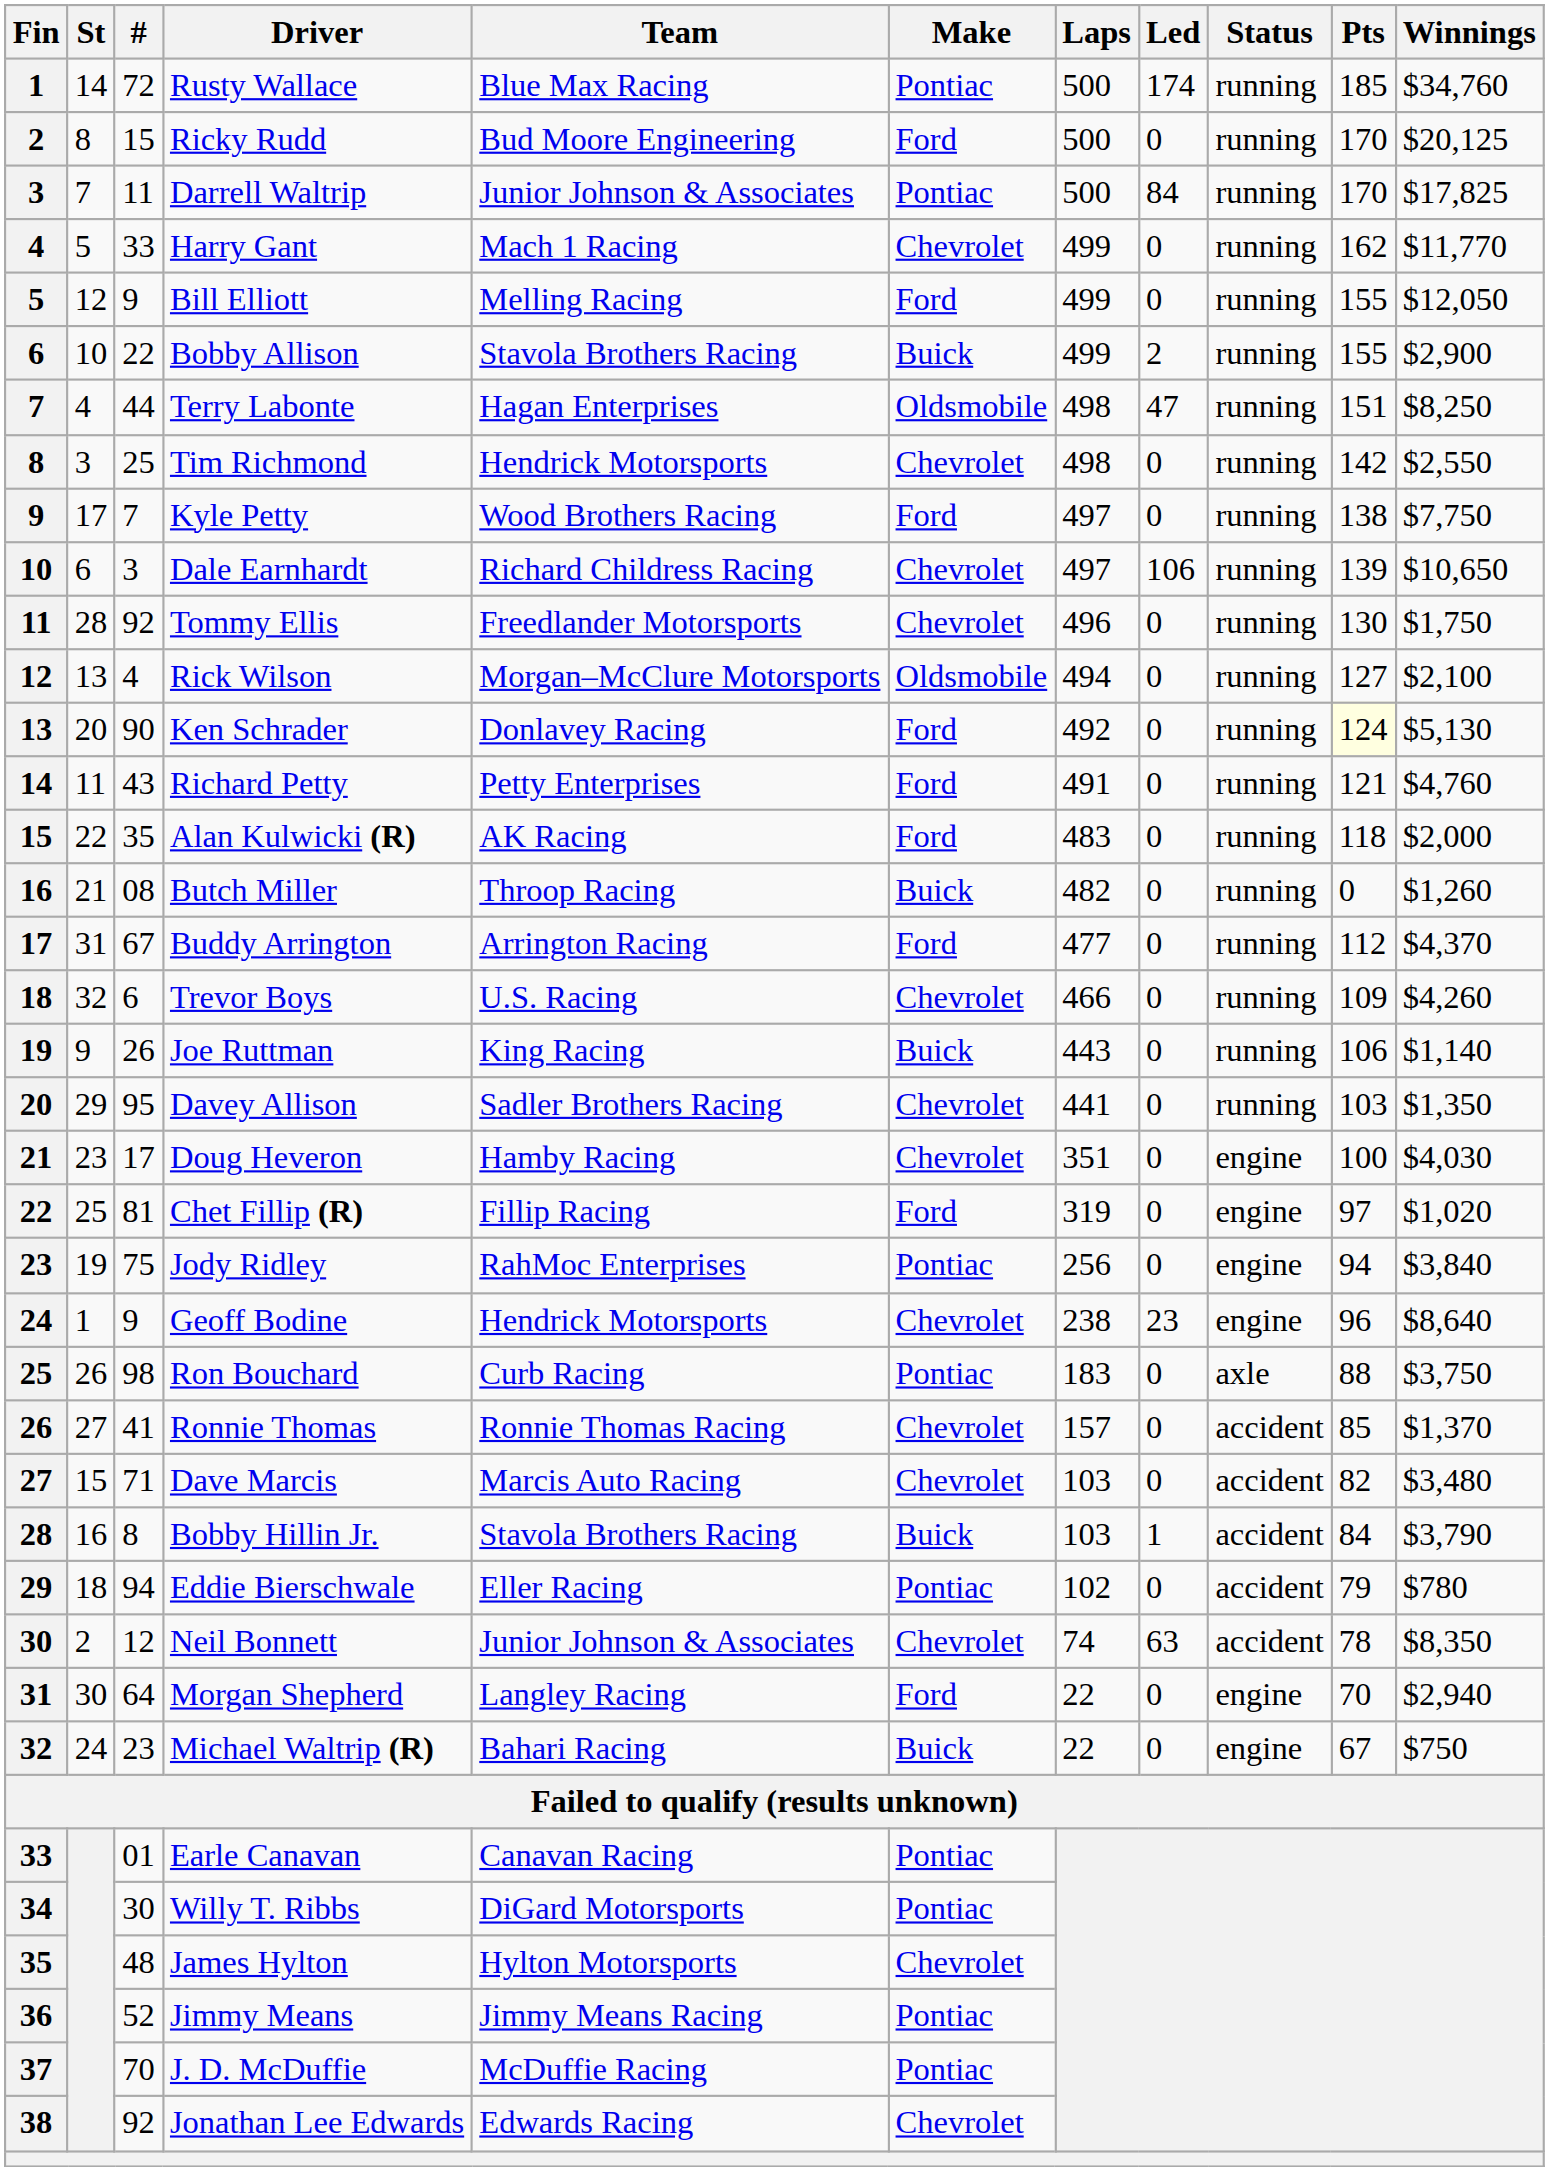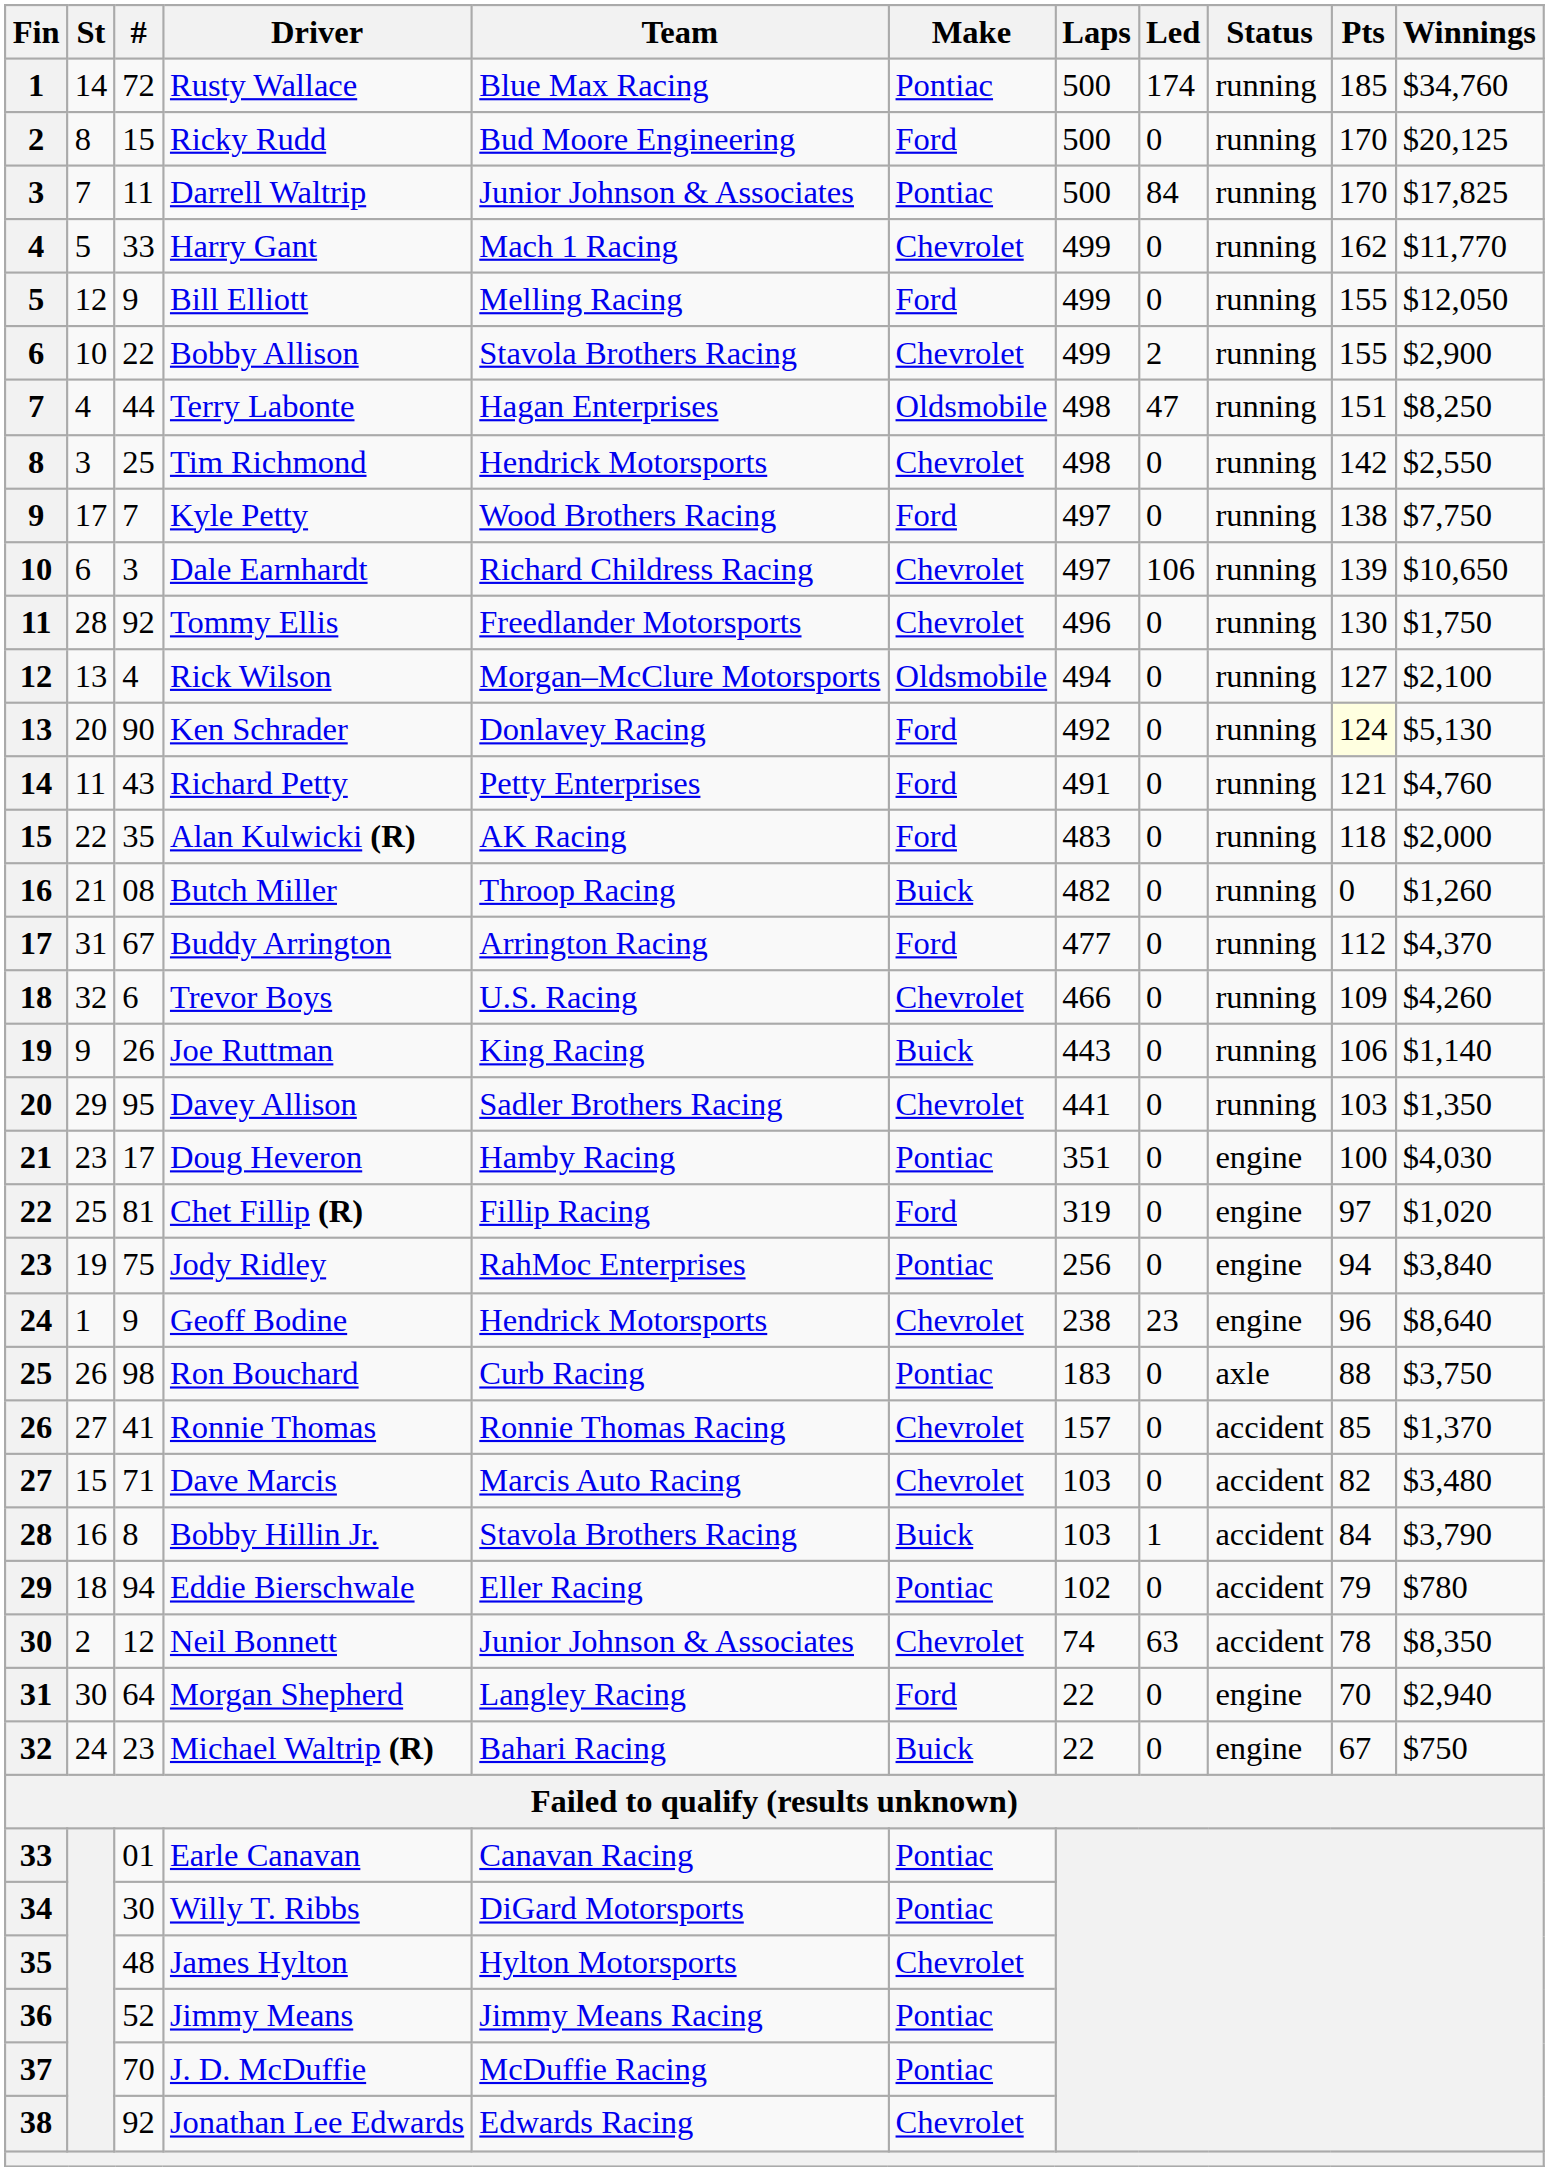 <table class="wikitable" style="font-size:95%">
 <tr>
 <th>Fin</th>
 <th>St</th>
 <th>#</th>
 <th>Driver</th>
 <th>Team</th>
 <th>Make</th>
 <th>Laps</th>
 <th>Led</th>
 <th>Status</th>
 <th>Pts</th>
 <th>Winnings</th>
 </tr>
 <tr>
 <th>1</th>
 <td>14</td>
 <td>72</td>
 <td><a href='#'>Rusty Wallace</a></td>
 <td><a href='#'>Blue Max Racing</a></td>
 <td><a href='#'>Pontiac</a></td>
 <td>500</td>
 <td>174</td>
 <td>running</td>
 <td>185</td>
 <td>$34,760</td>
 </tr>
 <tr>
 <th>2</th>
 <td>8</td>
 <td>15</td>
 <td><a href='#'>Ricky Rudd</a></td>
 <td><a href='#'>Bud Moore Engineering</a></td>
 <td><a href='#'>Ford</a></td>
 <td>500</td>
 <td>0</td>
 <td>running</td>
 <td>170</td>
 <td>$20,125</td>
 </tr>
 <tr>
 <th>3</th>
 <td>7</td>
 <td>11</td>
 <td><a href='#'>Darrell Waltrip</a></td>
 <td><a href='#'>Junior Johnson & Associates</a></td>
 <td><a href='#'>Pontiac</a></td>
 <td>500</td>
 <td>84</td>
 <td>running</td>
 <td>170</td>
 <td>$17,825</td>
 </tr>
 <tr>
 <th>4</th>
 <td>5</td>
 <td>33</td>
 <td><a href='#'>Harry Gant</a></td>
 <td><a href='#'>Mach 1 Racing</a></td>
 <td><a href='#'>Chevrolet</a></td>
 <td>499</td>
 <td>0</td>
 <td>running</td>
 <td>162</td>
 <td>$11,770</td>
 </tr>
 <tr>
 <th>5</th>
 <td>12</td>
 <td>9</td>
 <td><a href='#'>Bill Elliott</a></td>
 <td><a href='#'>Melling Racing</a></td>
 <td><a href='#'>Ford</a></td>
 <td>499</td>
 <td>0</td>
 <td>running</td>
 <td>155</td>
 <td>$12,050</td>
 </tr>
 <tr>
 <th>6</th>
 <td>10</td>
 <td>22</td>
 <td><a href='#'>Bobby Allison</a></td>
 <td><a href='#'>Stavola Brothers Racing</a></td>
-<td><a href='#'>Buick</a></td>
+<td><a href='#'>Chevrolet</a></td>
 <td>499</td>
 <td>2</td>
 <td>running</td>
 <td>155</td>
 <td>$2,900</td>
 </tr>
 <tr>
 <th>7</th>
 <td>4</td>
 <td>44</td>
 <td><a href='#'>Terry Labonte</a></td>
 <td><a href='#'>Hagan Enterprises</a></td>
 <td><a href='#'>Oldsmobile</a></td>
 <td>498</td>
 <td>47</td>
 <td>running</td>
 <td>151</td>
 <td>$8,250</td>
 </tr>
 <tr>
 <th>8</th>
 <td>3</td>
 <td>25</td>
 <td><a href='#'>Tim Richmond</a></td>
 <td><a href='#'>Hendrick Motorsports</a></td>
 <td><a href='#'>Chevrolet</a></td>
 <td>498</td>
 <td>0</td>
 <td>running</td>
 <td>142</td>
 <td>$2,550</td>
 </tr>
 <tr>
 <th>9</th>
 <td>17</td>
 <td>7</td>
 <td><a href='#'>Kyle Petty</a></td>
 <td><a href='#'>Wood Brothers Racing</a></td>
 <td><a href='#'>Ford</a></td>
 <td>497</td>
 <td>0</td>
 <td>running</td>
 <td>138</td>
 <td>$7,750</td>
 </tr>
 <tr>
 <th>10</th>
 <td>6</td>
 <td>3</td>
 <td><a href='#'>Dale Earnhardt</a></td>
 <td><a href='#'>Richard Childress Racing</a></td>
 <td><a href='#'>Chevrolet</a></td>
 <td>497</td>
 <td>106</td>
 <td>running</td>
 <td>139</td>
 <td>$10,650</td>
 </tr>
 <tr>
 <th>11</th>
 <td>28</td>
 <td>92</td>
 <td><a href='#'>Tommy Ellis</a></td>
 <td><a href='#'>Freedlander Motorsports</a></td>
 <td><a href='#'>Chevrolet</a></td>
 <td>496</td>
 <td>0</td>
 <td>running</td>
 <td>130</td>
 <td>$1,750</td>
 </tr>
 <tr>
 <th>12</th>
 <td>13</td>
 <td>4</td>
 <td><a href='#'>Rick Wilson</a></td>
 <td><a href='#'>Morgan–McClure Motorsports</a></td>
 <td><a href='#'>Oldsmobile</a></td>
 <td>494</td>
 <td>0</td>
 <td>running</td>
 <td>127</td>
 <td>$2,100</td>
 </tr>
 <tr>
 <th>13</th>
 <td>20</td>
 <td>90</td>
 <td><a href='#'>Ken Schrader</a></td>
 <td><a href='#'>Donlavey Racing</a></td>
 <td><a href='#'>Ford</a></td>
 <td>492</td>
 <td>0</td>
 <td>running</td>
 <td style="background: lightyellow;">124</td>
 <td>$5,130</td>
 </tr>
 <tr>
 <th>14</th>
 <td>11</td>
 <td>43</td>
 <td><a href='#'>Richard Petty</a></td>
 <td><a href='#'>Petty Enterprises</a></td>
 <td><a href='#'>Ford</a></td>
 <td>491</td>
 <td>0</td>
 <td>running</td>
 <td>121</td>
 <td>$4,760</td>
 </tr>
 <tr>
 <th>15</th>
 <td>22</td>
 <td>35</td>
 <td><a href='#'>Alan Kulwicki</a> <strong>(R)</strong></td>
 <td><a href='#'>AK Racing</a></td>
 <td><a href='#'>Ford</a></td>
 <td>483</td>
 <td>0</td>
 <td>running</td>
 <td>118</td>
 <td>$2,000</td>
 </tr>
 <tr>
 <th>16</th>
 <td>21</td>
 <td>08</td>
 <td><a href='#'>Butch Miller</a></td>
 <td><a href='#'>Throop Racing</a></td>
 <td><a href='#'>Buick</a></td>
 <td>482</td>
 <td>0</td>
 <td>running</td>
 <td>0</td>
 <td>$1,260</td>
 </tr>
 <tr>
 <th>17</th>
 <td>31</td>
 <td>67</td>
 <td><a href='#'>Buddy Arrington</a></td>
 <td><a href='#'>Arrington Racing</a></td>
 <td><a href='#'>Ford</a></td>
 <td>477</td>
 <td>0</td>
 <td>running</td>
 <td>112</td>
 <td>$4,370</td>
 </tr>
 <tr>
 <th>18</th>
 <td>32</td>
 <td>6</td>
 <td><a href='#'>Trevor Boys</a></td>
 <td><a href='#'>U.S. Racing</a></td>
 <td><a href='#'>Chevrolet</a></td>
 <td>466</td>
 <td>0</td>
 <td>running</td>
 <td>109</td>
 <td>$4,260</td>
 </tr>
 <tr>
 <th>19</th>
 <td>9</td>
 <td>26</td>
 <td><a href='#'>Joe Ruttman</a></td>
 <td><a href='#'>King Racing</a></td>
 <td><a href='#'>Buick</a></td>
 <td>443</td>
 <td>0</td>
 <td>running</td>
 <td>106</td>
 <td>$1,140</td>
 </tr>
 <tr>
 <th>20</th>
 <td>29</td>
 <td>95</td>
 <td><a href='#'>Davey Allison</a></td>
 <td><a href='#'>Sadler Brothers Racing</a></td>
 <td><a href='#'>Chevrolet</a></td>
 <td>441</td>
 <td>0</td>
 <td>running</td>
 <td>103</td>
 <td>$1,350</td>
 </tr>
 <tr>
 <th>21</th>
 <td>23</td>
 <td>17</td>
 <td><a href='#'>Doug Heveron</a></td>
 <td><a href='#'>Hamby Racing</a></td>
-<td><a href='#'>Chevrolet</a></td>
+<td><a href='#'>Pontiac</a></td>
 <td>351</td>
 <td>0</td>
 <td>engine</td>
 <td>100</td>
 <td>$4,030</td>
 </tr>
 <tr>
 <th>22</th>
 <td>25</td>
 <td>81</td>
 <td><a href='#'>Chet Fillip</a> <strong>(R)</strong></td>
 <td><a href='#'>Fillip Racing</a></td>
 <td><a href='#'>Ford</a></td>
 <td>319</td>
 <td>0</td>
 <td>engine</td>
 <td>97</td>
 <td>$1,020</td>
 </tr>
 <tr>
 <th>23</th>
 <td>19</td>
 <td>75</td>
 <td><a href='#'>Jody Ridley</a></td>
 <td><a href='#'>RahMoc Enterprises</a></td>
 <td><a href='#'>Pontiac</a></td>
 <td>256</td>
 <td>0</td>
 <td>engine</td>
 <td>94</td>
 <td>$3,840</td>
 </tr>
 <tr>
 <th>24</th>
 <td>1</td>
 <td>9</td>
 <td><a href='#'>Geoff Bodine</a></td>
 <td><a href='#'>Hendrick Motorsports</a></td>
 <td><a href='#'>Chevrolet</a></td>
 <td>238</td>
 <td>23</td>
 <td>engine</td>
 <td>96</td>
 <td>$8,640</td>
 </tr>
 <tr>
 <th>25</th>
 <td>26</td>
 <td>98</td>
 <td><a href='#'>Ron Bouchard</a></td>
 <td><a href='#'>Curb Racing</a></td>
 <td><a href='#'>Pontiac</a></td>
 <td>183</td>
 <td>0</td>
 <td>axle</td>
 <td>88</td>
 <td>$3,750</td>
 </tr>
 <tr>
 <th>26</th>
 <td>27</td>
 <td>41</td>
 <td><a href='#'>Ronnie Thomas</a></td>
 <td><a href='#'>Ronnie Thomas Racing</a></td>
 <td><a href='#'>Chevrolet</a></td>
 <td>157</td>
 <td>0</td>
 <td>accident</td>
 <td>85</td>
 <td>$1,370</td>
 </tr>
 <tr>
 <th>27</th>
 <td>15</td>
 <td>71</td>
 <td><a href='#'>Dave Marcis</a></td>
 <td><a href='#'>Marcis Auto Racing</a></td>
 <td><a href='#'>Chevrolet</a></td>
 <td>103</td>
 <td>0</td>
 <td>accident</td>
 <td>82</td>
 <td>$3,480</td>
 </tr>
 <tr>
 <th>28</th>
 <td>16</td>
 <td>8</td>
 <td><a href='#'>Bobby Hillin Jr.</a></td>
 <td><a href='#'>Stavola Brothers Racing</a></td>
 <td><a href='#'>Buick</a></td>
 <td>103</td>
 <td>1</td>
 <td>accident</td>
 <td>84</td>
 <td>$3,790</td>
 </tr>
 <tr>
 <th>29</th>
 <td>18</td>
 <td>94</td>
 <td><a href='#'>Eddie Bierschwale</a></td>
 <td><a href='#'>Eller Racing</a></td>
 <td><a href='#'>Pontiac</a></td>
 <td>102</td>
 <td>0</td>
 <td>accident</td>
 <td>79</td>
 <td>$780</td>
 </tr>
 <tr>
 <th>30</th>
 <td>2</td>
 <td>12</td>
 <td><a href='#'>Neil Bonnett</a></td>
 <td><a href='#'>Junior Johnson & Associates</a></td>
 <td><a href='#'>Chevrolet</a></td>
 <td>74</td>
 <td>63</td>
 <td>accident</td>
 <td>78</td>
 <td>$8,350</td>
 </tr>
 <tr>
 <th>31</th>
 <td>30</td>
 <td>64</td>
 <td><a href='#'>Morgan Shepherd</a></td>
 <td><a href='#'>Langley Racing</a></td>
 <td><a href='#'>Ford</a></td>
 <td>22</td>
 <td>0</td>
 <td>engine</td>
 <td>70</td>
 <td>$2,940</td>
 </tr>
 <tr>
 <th>32</th>
 <td>24</td>
 <td>23</td>
 <td><a href='#'>Michael Waltrip</a> <strong>(R)</strong></td>
 <td><a href='#'>Bahari Racing</a></td>
 <td><a href='#'>Buick</a></td>
 <td>22</td>
 <td>0</td>
 <td>engine</td>
 <td>67</td>
 <td>$750</td>
 </tr>
 <tr>
 <th colspan="11">Failed to qualify (results unknown)</th>
 </tr>
 <tr>
 <th>33</th>
 <th rowspan="6"></th>
 <td>01</td>
 <td><a href='#'>Earle Canavan</a></td>
 <td><a href='#'>Canavan Racing</a></td>
 <td><a href='#'>Pontiac</a></td>
 <th colspan="5" rowspan="6"></th>
 </tr>
 <tr>
 <th>34</th>
 <td>30</td>
 <td><a href='#'>Willy T. Ribbs</a></td>
 <td><a href='#'>DiGard Motorsports</a></td>
 <td><a href='#'>Pontiac</a></td>
 </tr>
 <tr>
 <th>35</th>
 <td>48</td>
 <td><a href='#'>James Hylton</a></td>
 <td><a href='#'>Hylton Motorsports</a></td>
 <td><a href='#'>Chevrolet</a></td>
 </tr>
 <tr>
 <th>36</th>
 <td>52</td>
 <td><a href='#'>Jimmy Means</a></td>
 <td><a href='#'>Jimmy Means Racing</a></td>
 <td><a href='#'>Pontiac</a></td>
 </tr>
 <tr>
 <th>37</th>
 <td>70</td>
 <td><a href='#'>J. D. McDuffie</a></td>
 <td><a href='#'>McDuffie Racing</a></td>
 <td><a href='#'>Pontiac</a></td>
 </tr>
 <tr>
 <th>38</th>
 <td>92</td>
 <td><a href='#'>Jonathan Lee Edwards</a></td>
 <td><a href='#'>Edwards Racing</a></td>
 <td><a href='#'>Chevrolet</a></td>
 </tr>
 <tr>
 <th colspan="11"></th>
 </tr>
 </table>
